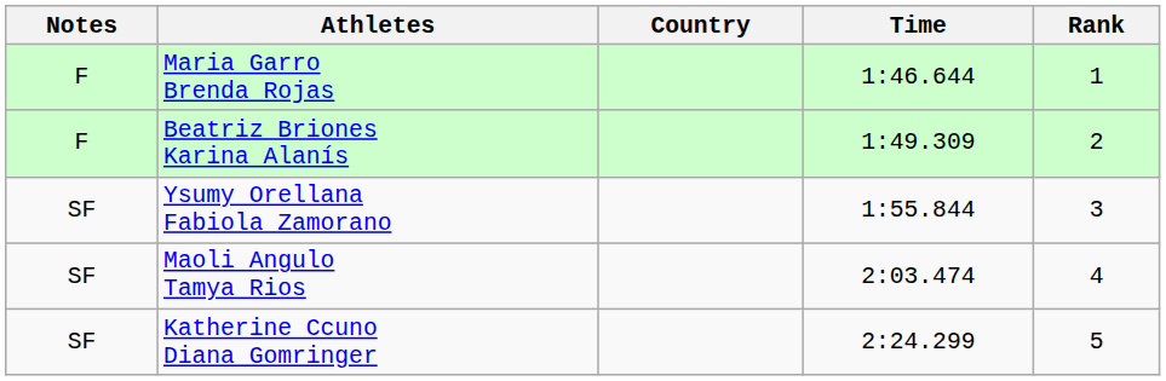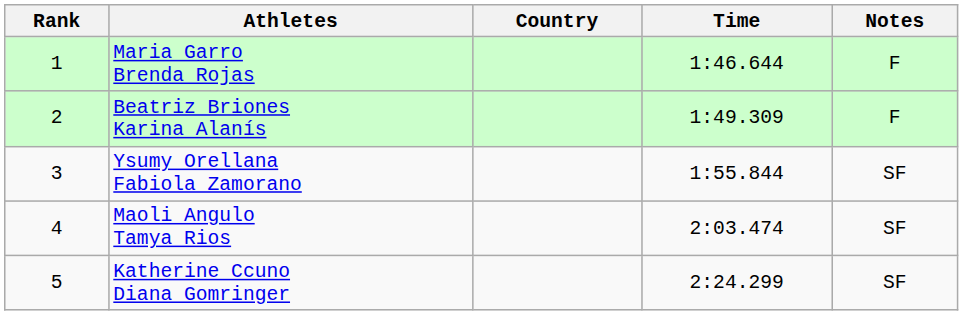 <table class="wikitable" width=50% style="text-align:center">
 <tr>
-<th>Notes</th>
+<th>Rank</th>
 <th>Athletes</th>
 <th>Country</th>
 <th>Time</th>
-<th>Rank</th>
+<th>Notes</th>
 </tr>
 <tr bgcolor=#ccffcc>
-<td>F</td>
+<td>1</td>
 <td align=left><a href='#'>Maria Garro</a><br><a href='#'>Brenda Rojas</a></td>
 <td align=left></td>
 <td>1:46.644</td>
-<td>1</td>
+<td>F</td>
 </tr>
 <tr bgcolor=#ccffcc>
-<td>F</td>
+<td>2</td>
 <td align=left><a href='#'>Beatriz Briones</a><br><a href='#'>Karina Alanís</a></td>
 <td align=left></td>
 <td>1:49.309</td>
-<td>2</td>
+<td>F</td>
 </tr>
 <tr>
-<td>SF</td>
+<td>3</td>
 <td align=left><a href='#'>Ysumy Orellana</a><br><a href='#'>Fabiola Zamorano</a></td>
 <td align=left></td>
 <td>1:55.844</td>
-<td>3</td>
+<td>SF</td>
 </tr>
 <tr>
-<td>SF</td>
+<td>4</td>
 <td align=left><a href='#'>Maoli Angulo</a><br><a href='#'>Tamya Rios</a></td>
 <td align=left></td>
 <td>2:03.474</td>
-<td>4</td>
+<td>SF</td>
 </tr>
 <tr>
-<td>SF</td>
+<td>5</td>
 <td align=left><a href='#'>Katherine Ccuno</a><br><a href='#'>Diana Gomringer</a></td>
 <td align=left></td>
 <td>2:24.299</td>
-<td>5</td>
+<td>SF</td>
 </tr>
 </table>
